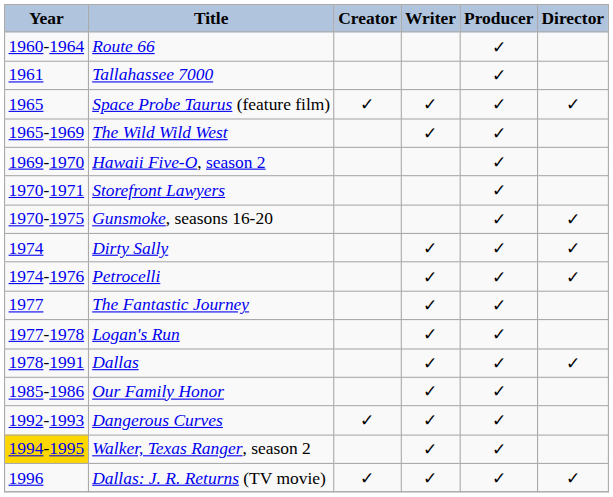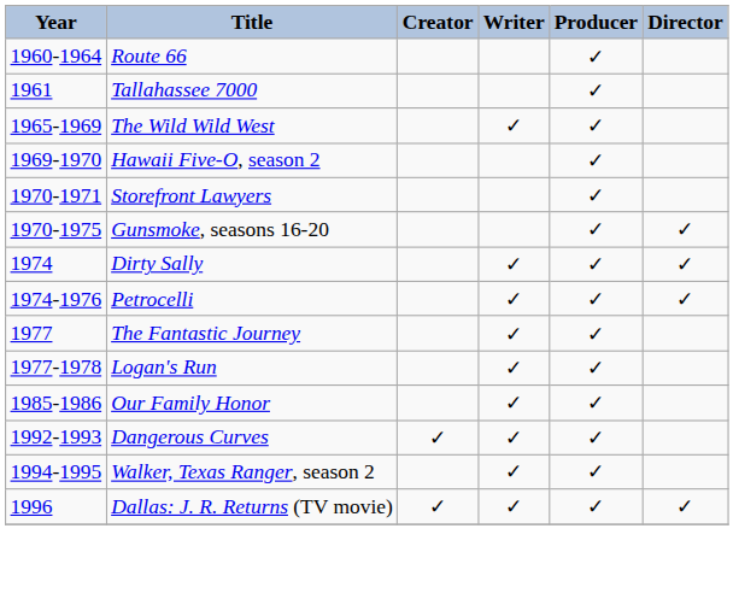 <table class="wikitable">
 <tr>
 <th style="background:#B0C4DE;">Year</th>
 <th style="background:#B0C4DE;">Title</th>
 <th style="background:#B0C4DE;">Creator</th>
 <th style="background:#B0C4DE;">Writer</th>
 <th style="background:#B0C4DE;">Producer</th>
 <th style="background:#B0C4DE;">Director</th>
 </tr>
 <tr>
 <td rowspan="1"><a href='#'>1960</a>-<a href='#'>1964</a></td>
 <td><em><a href='#'>Route 66</a></em></td>
 <td></td>
 <td></td>
 <td align="center">✓</td>
 <td></td>
 </tr>
 <tr>
 <td rowspan="1"><a href='#'>1961</a></td>
 <td><em><a href='#'>Tallahassee 7000</a></em></td>
 <td></td>
 <td></td>
 <td align="center">✓</td>
 <td></td>
-</tr>
-<tr>
-<td rowspan="1"><a href='#'>1965</a></td>
-<td><em><a href='#'>Space Probe Taurus</a></em> (feature film)</td>
-<td align="center">✓</td>
-<td align="center">✓</td>
-<td align="center">✓</td>
-<td align="center">✓</td>
 </tr>
 <tr>
 <td rowspan="1"><a href='#'>1965</a>-<a href='#'>1969</a></td>
 <td><em><a href='#'>The Wild Wild West</a></em></td>
 <td></td>
 <td align="center">✓</td>
 <td align="center">✓</td>
 <td></td>
 </tr>
 <tr>
 <td rowspan="1"><a href='#'>1969</a>-<a href='#'>1970</a></td>
 <td><em><a href='#'>Hawaii Five-O</a></em>, <a href='#'>season 2</a></td>
 <td></td>
 <td></td>
 <td align="center">✓</td>
 <td></td>
 </tr>
 <tr>
 <td rowspan="1"><a href='#'>1970</a>-<a href='#'>1971</a></td>
 <td><em><a href='#'>Storefront Lawyers</a></em></td>
 <td></td>
 <td></td>
 <td align="center">✓</td>
 <td></td>
 </tr>
 <tr>
 <td rowspan="1"><a href='#'>1970</a>-<a href='#'>1975</a></td>
 <td><em><a href='#'>Gunsmoke</a></em>, seasons 16-20</td>
 <td></td>
 <td></td>
 <td align="center">✓</td>
 <td align="center">✓</td>
 </tr>
 <tr>
 <td rowspan="1"><a href='#'>1974</a></td>
 <td><em><a href='#'>Dirty Sally</a></em></td>
 <td></td>
 <td align="center">✓</td>
 <td align="center">✓</td>
 <td align="center">✓</td>
 </tr>
 <tr>
 <td rowspan="1"><a href='#'>1974</a>-<a href='#'>1976</a></td>
 <td><em><a href='#'>Petrocelli</a></em></td>
 <td></td>
 <td align="center">✓</td>
 <td align="center">✓</td>
 <td align="center">✓</td>
 </tr>
 <tr>
 <td rowspan="1"><a href='#'>1977</a></td>
 <td><em><a href='#'>The Fantastic Journey</a></em></td>
 <td></td>
 <td align="center">✓</td>
 <td align="center">✓</td>
 <td></td>
 </tr>
 <tr>
 <td rowspan="1"><a href='#'>1977</a>-<a href='#'>1978</a></td>
 <td><em><a href='#'>Logan's Run</a></em></td>
 <td></td>
 <td align="center">✓</td>
 <td align="center">✓</td>
 <td></td>
 </tr>
 <tr>
-<td rowspan="1"><a href='#'>1978</a>-<a href='#'>1991</a></td>
-<td><em><a href='#'>Dallas</a></em></td>
-<td></td>
-<td align="center">✓</td>
-<td align="center">✓</td>
-<td align="center">✓</td>
-</tr>
-<tr>
 <td rowspan="1"><a href='#'>1985</a>-<a href='#'>1986</a></td>
 <td><em><a href='#'>Our Family Honor</a></em></td>
 <td></td>
 <td align="center">✓</td>
 <td align="center">✓</td>
 <td></td>
 </tr>
 <tr>
 <td rowspan="1"><a href='#'>1992</a>-<a href='#'>1993</a></td>
 <td><em><a href='#'>Dangerous Curves</a></em></td>
 <td align="center">✓</td>
 <td align="center">✓</td>
 <td align="center">✓</td>
 <td></td>
 </tr>
 <tr>
-<td rowspan="1" style="background: gold;"><a href='#'>1994</a>-<a href='#'>1995</a></td>
+<td rowspan="1"><a href='#'>1994</a>-<a href='#'>1995</a></td>
 <td><em><a href='#'>Walker, Texas Ranger</a></em>, season 2</td>
 <td></td>
 <td align="center">✓</td>
 <td align="center">✓</td>
 <td></td>
 </tr>
 <tr>
 <td rowspan="1"><a href='#'>1996</a></td>
 <td><em><a href='#'>Dallas: J. R. Returns</a></em> (TV movie)</td>
 <td align="center">✓</td>
 <td align="center">✓</td>
 <td align="center">✓</td>
 <td align="center">✓</td>
 </tr>
 <tr>
 </tr>
 </table>
